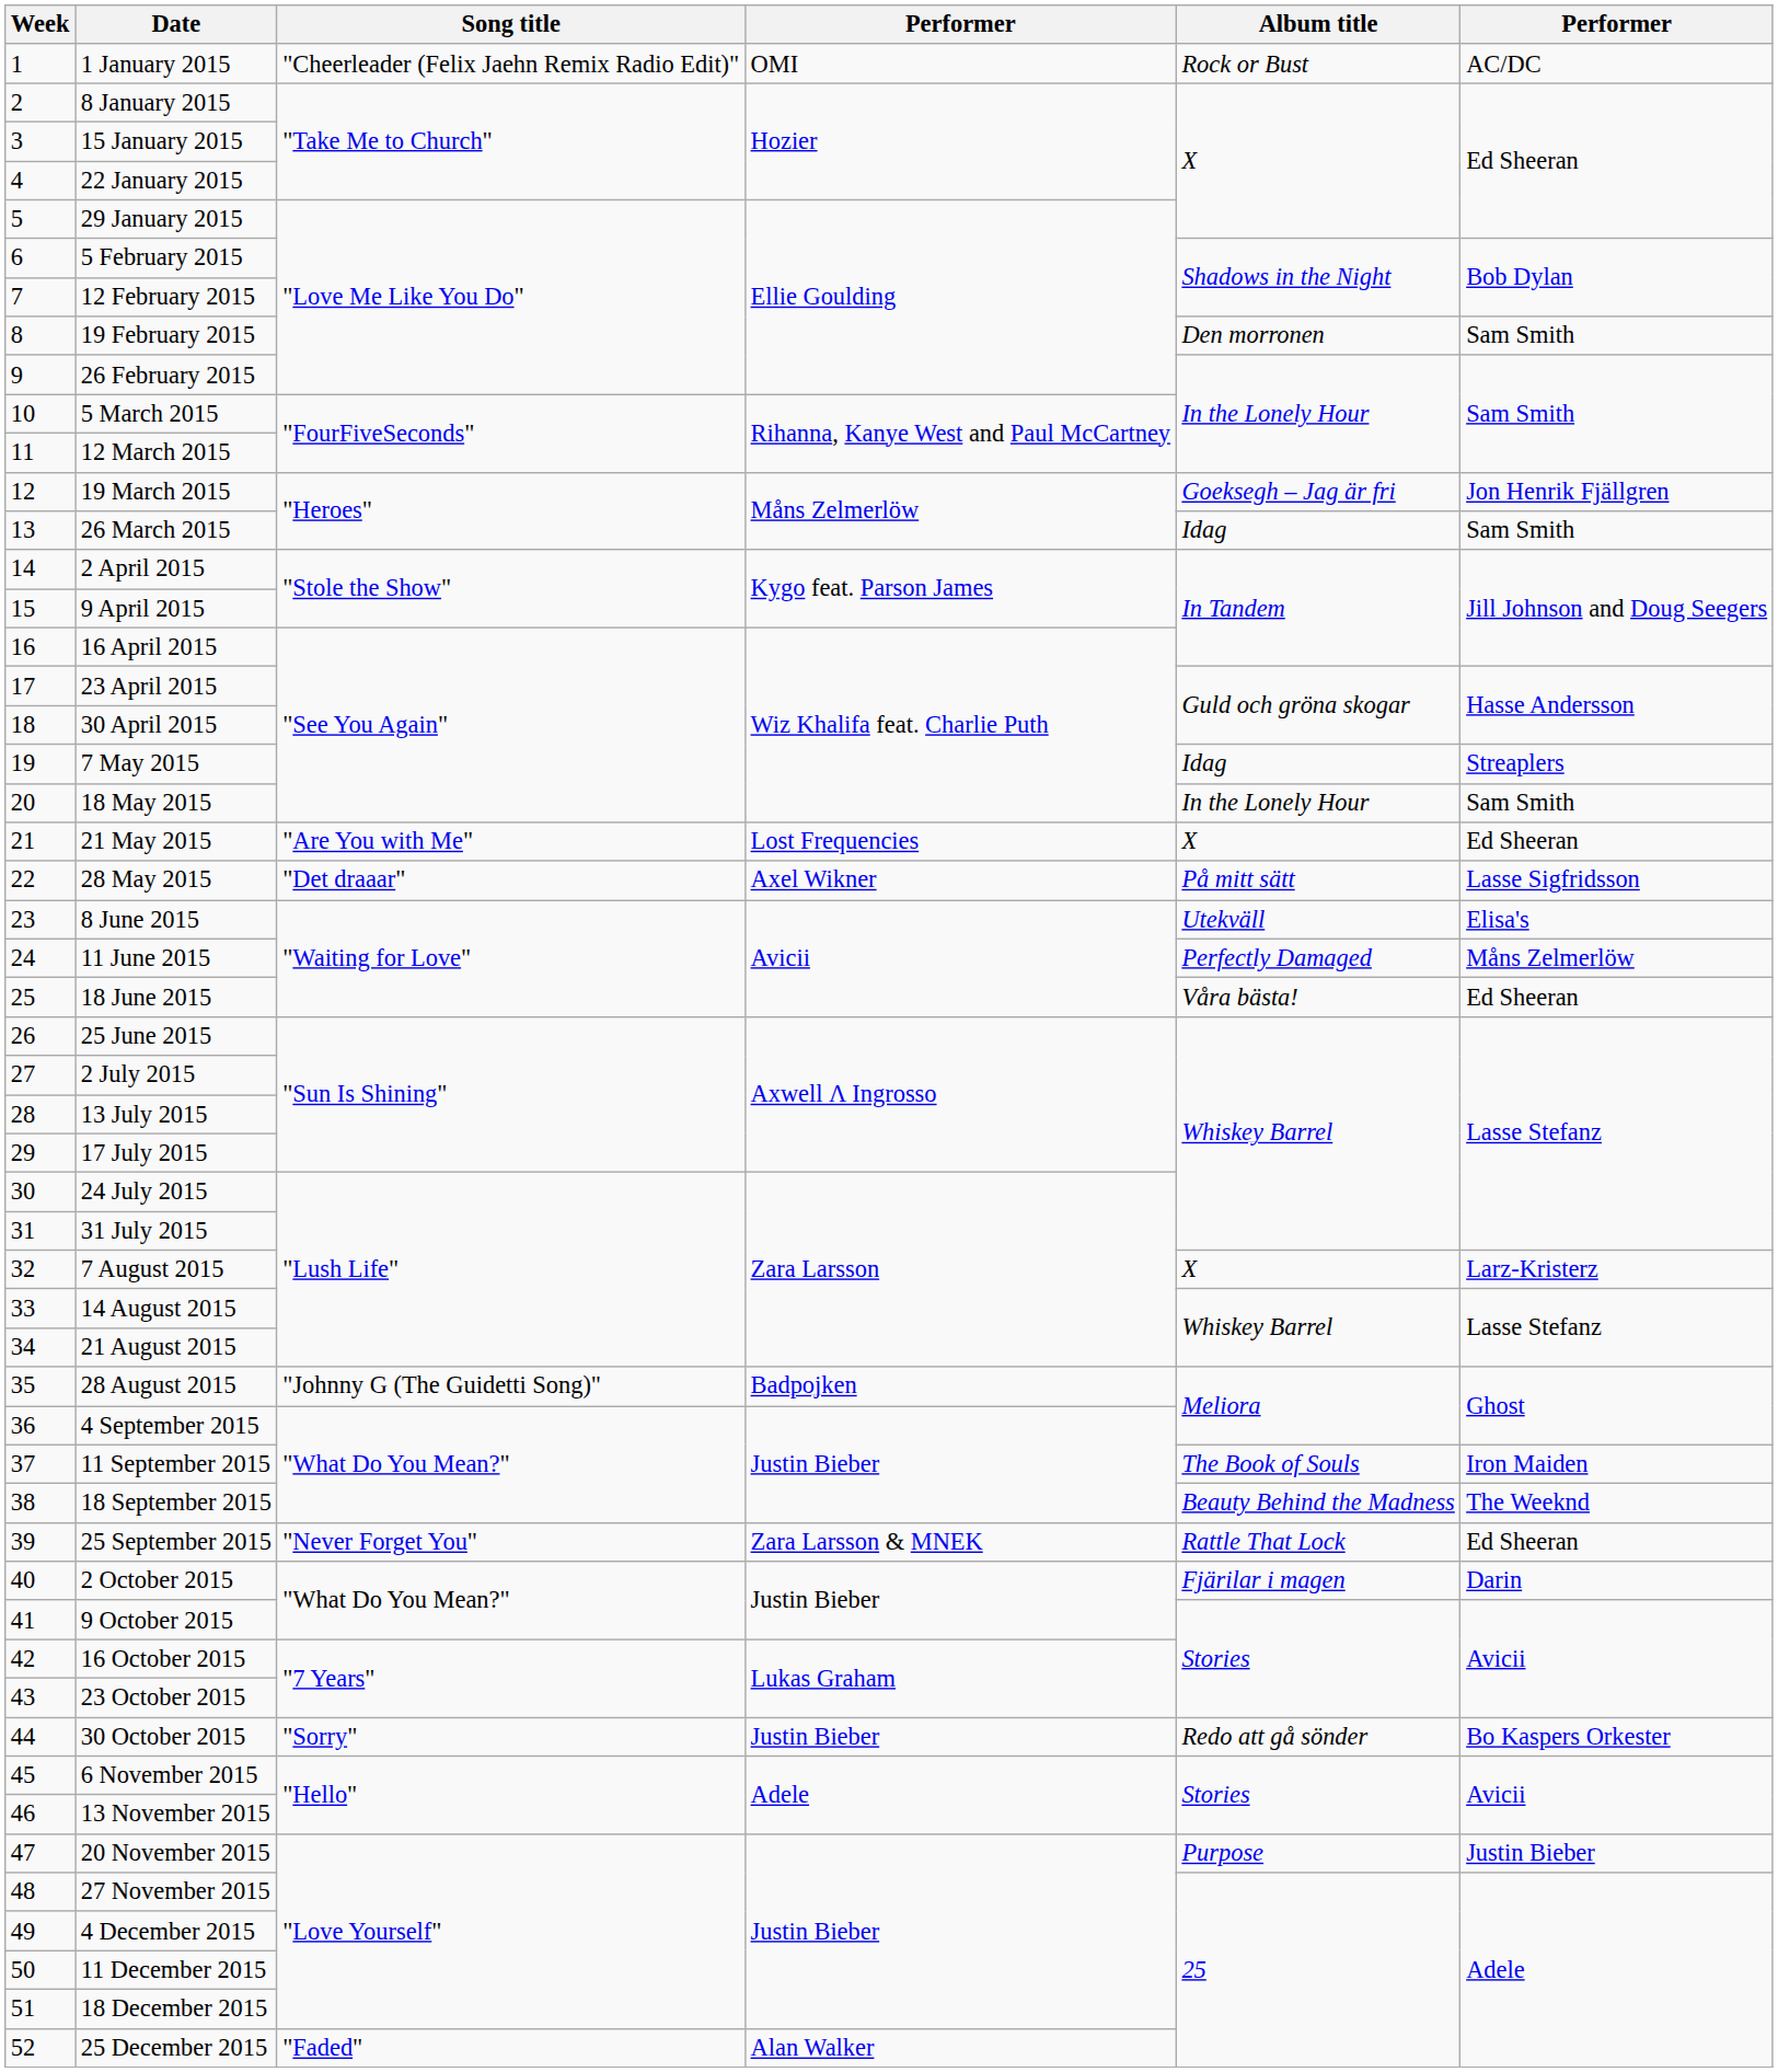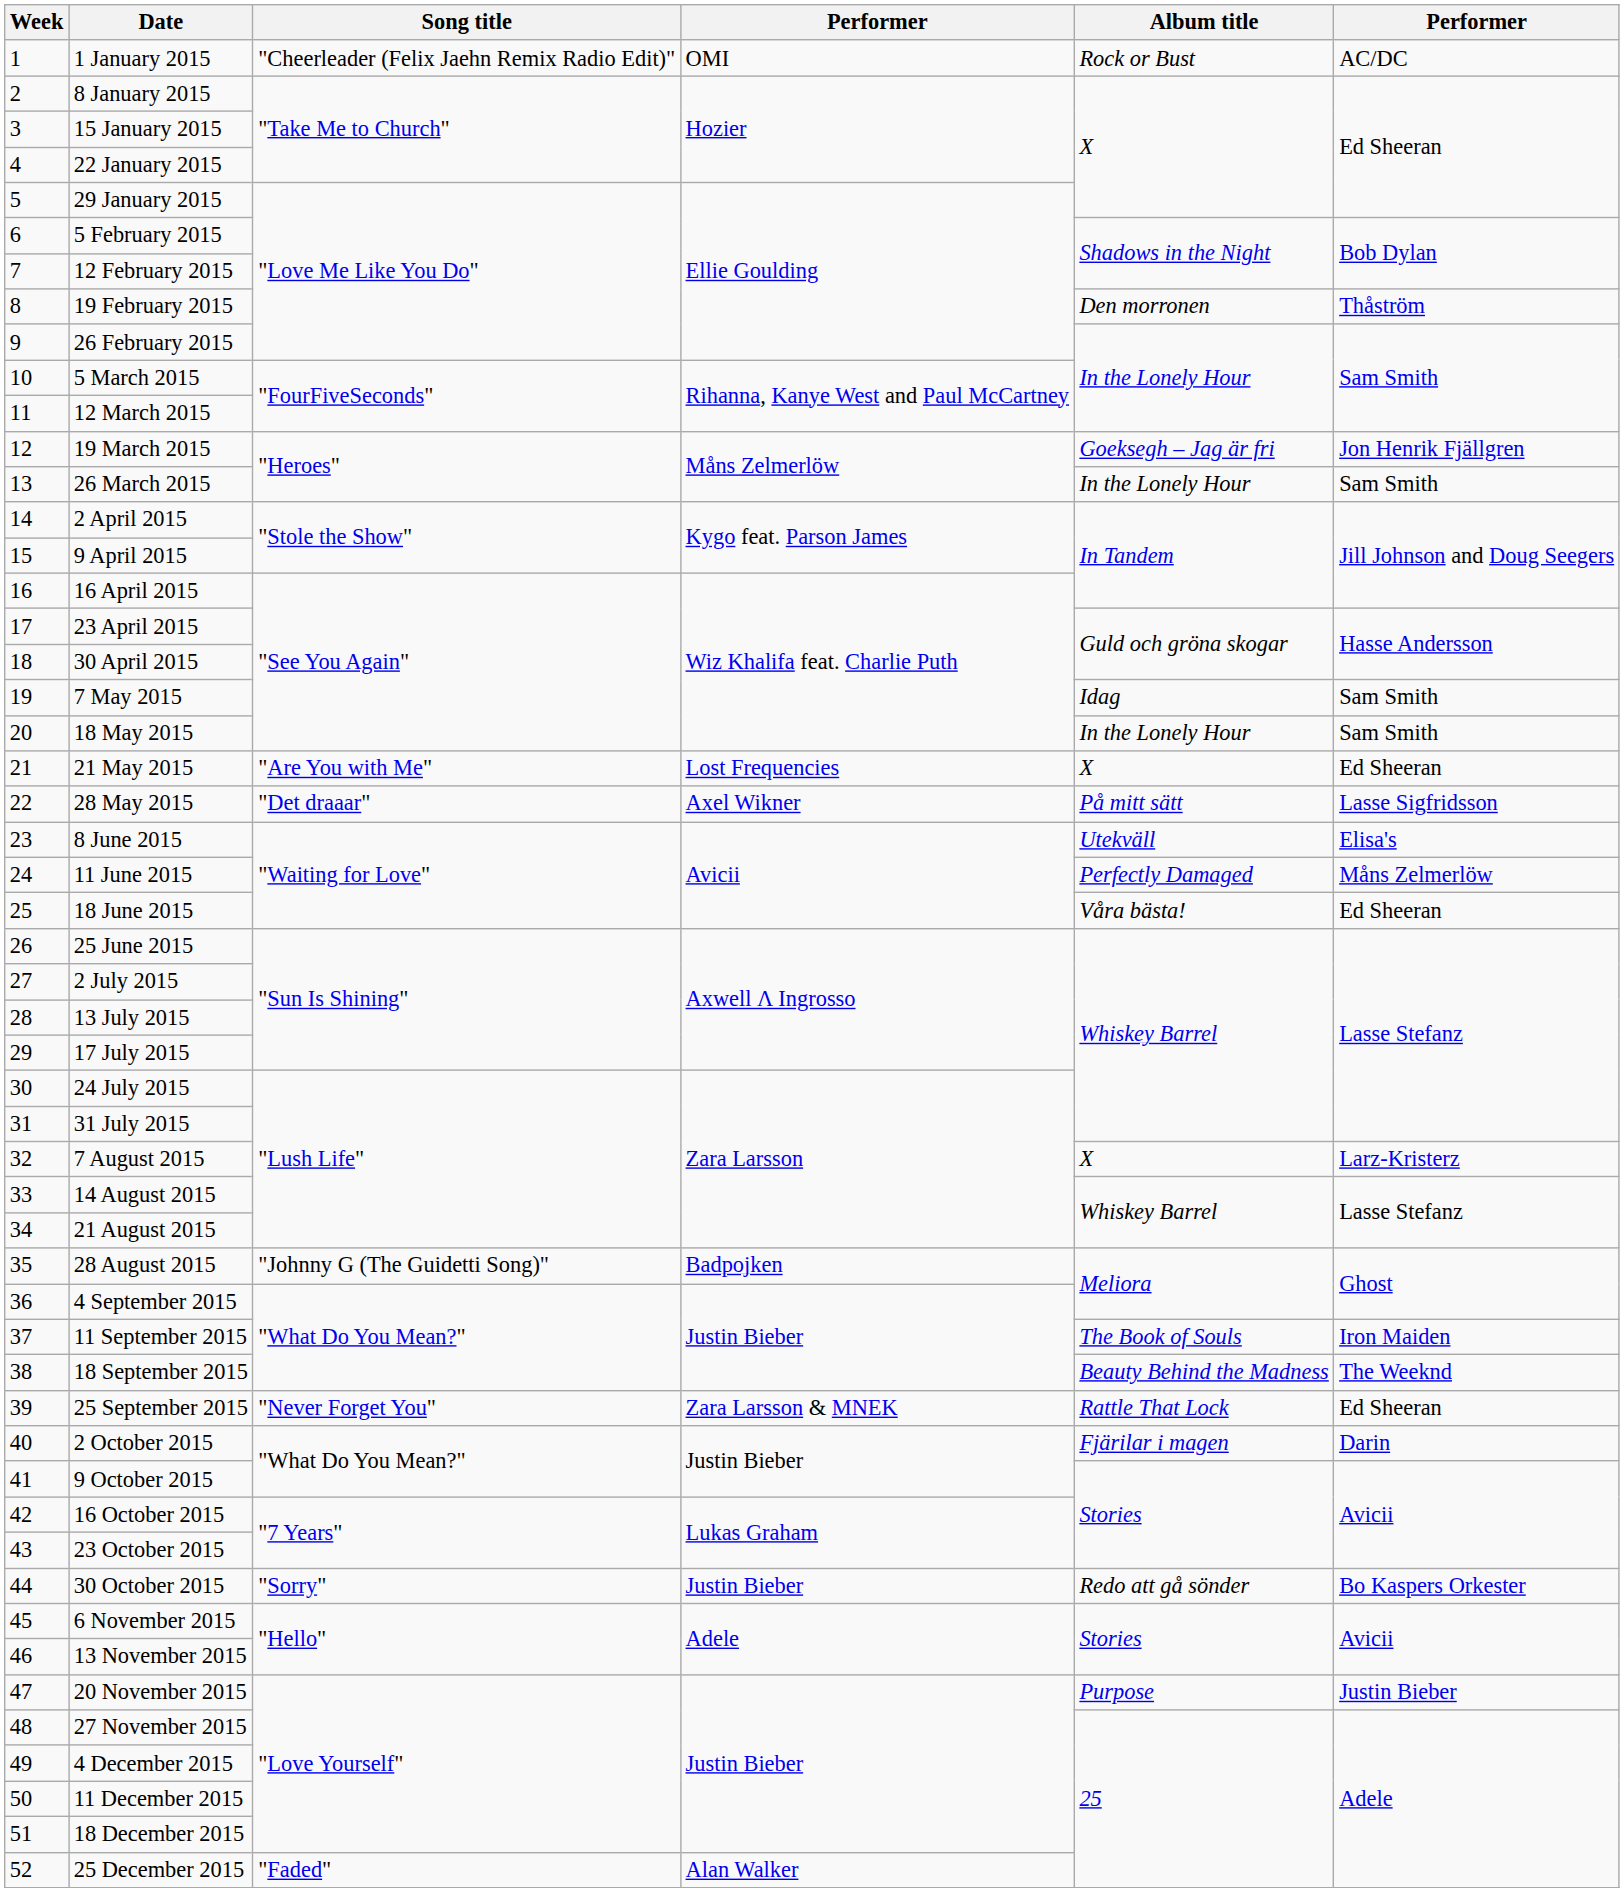 <table class="wikitable">
 <tr>
 <th>Week</th>
 <th>Date</th>
 <th>Song title</th>
 <th>Performer</th>
 <th>Album title</th>
 <th>Performer</th>
 </tr>
 <tr>
 <td>1</td>
 <td>1 January 2015</td>
 <td>"Cheerleader (Felix Jaehn Remix Radio Edit)"</td>
 <td>OMI</td>
 <td><em>Rock or Bust</em></td>
 <td>AC/DC</td>
 </tr>
 <tr>
 <td>2</td>
 <td>8 January 2015</td>
 <td rowspan=3>"<a href='#'>Take Me to Church</a>"</td>
 <td rowspan=3><a href='#'>Hozier</a></td>
 <td rowspan=4><em>X</em></td>
 <td rowspan=4>Ed Sheeran</td>
 </tr>
 <tr>
 <td>3</td>
 <td>15 January 2015</td>
 </tr>
 <tr>
 <td>4</td>
 <td>22 January 2015</td>
 </tr>
 <tr>
 <td>5</td>
 <td>29 January 2015</td>
 <td rowspan=5>"<a href='#'>Love Me Like You Do</a>"</td>
 <td rowspan=5><a href='#'>Ellie Goulding</a></td>
 </tr>
 <tr>
 <td>6</td>
 <td>5 February 2015</td>
 <td rowspan=2><em><a href='#'>Shadows in the Night</a></em></td>
 <td rowspan=2><a href='#'>Bob Dylan</a></td>
 </tr>
 <tr>
 <td>7</td>
 <td>12 February 2015</td>
 </tr>
 <tr>
 <td>8</td>
 <td>19 February 2015</td>
 <td><em>Den morronen</em></td>
-<td>Sam Smith</td>
+<td><a href='#'>Thåström</a></td>
 </tr>
 <tr>
 <td>9</td>
 <td>26 February 2015</td>
 <td rowspan=3><em><a href='#'>In the Lonely Hour</a></em></td>
 <td rowspan=3><a href='#'>Sam Smith</a></td>
 </tr>
 <tr>
 <td>10</td>
 <td>5 March 2015</td>
 <td rowspan=2>"<a href='#'>FourFiveSeconds</a>"</td>
 <td rowspan=2><a href='#'>Rihanna</a>, <a href='#'>Kanye West</a> and <a href='#'>Paul McCartney</a></td>
 </tr>
 <tr>
 <td>11</td>
 <td>12 March 2015</td>
 </tr>
 <tr>
 <td>12</td>
 <td>19 March 2015</td>
 <td rowspan=2>"<a href='#'>Heroes</a>"</td>
 <td rowspan=2><a href='#'>Måns Zelmerlöw</a></td>
 <td><em><a href='#'>Goeksegh – Jag är fri</a></em></td>
 <td><a href='#'>Jon Henrik Fjällgren</a></td>
 </tr>
 <tr>
 <td>13</td>
 <td>26 March 2015</td>
-<td><em>Idag</em></td>
+<td><em>In the Lonely Hour</em></td>
 <td>Sam Smith</td>
 </tr>
 <tr>
 <td>14</td>
 <td>2 April 2015</td>
 <td rowspan=2>"<a href='#'>Stole the Show</a>"</td>
 <td rowspan=2><a href='#'>Kygo</a> feat. <a href='#'>Parson James</a></td>
 <td rowspan=3><em><a href='#'>In Tandem</a></em></td>
 <td rowspan=3><a href='#'>Jill Johnson</a> and <a href='#'>Doug Seegers</a></td>
 </tr>
 <tr>
 <td>15</td>
 <td>9 April 2015</td>
 </tr>
 <tr>
 <td>16</td>
 <td>16 April 2015</td>
 <td rowspan=5>"<a href='#'>See You Again</a>"</td>
 <td rowspan=5><a href='#'>Wiz Khalifa</a> feat. <a href='#'>Charlie Puth</a></td>
 </tr>
 <tr>
 <td>17</td>
 <td>23 April 2015</td>
 <td rowspan=2><em>Guld och gröna skogar</em></td>
 <td rowspan=2><a href='#'>Hasse Andersson</a></td>
 </tr>
 <tr>
 <td>18</td>
 <td>30 April 2015</td>
 </tr>
 <tr>
 <td>19</td>
 <td>7 May 2015</td>
 <td><em>Idag</em></td>
-<td><a href='#'>Streaplers</a></td>
+<td>Sam Smith</td>
 </tr>
 <tr>
 <td>20</td>
 <td>18 May 2015 </td>
 <td><em>In the Lonely Hour</em></td>
 <td>Sam Smith</td>
 </tr>
 <tr>
 <td>21</td>
 <td>21 May 2015</td>
 <td>"<a href='#'>Are You with Me</a>"</td>
 <td><a href='#'>Lost Frequencies</a></td>
 <td><em>X</em></td>
 <td>Ed Sheeran</td>
 </tr>
 <tr>
 <td>22</td>
 <td>28 May 2015</td>
 <td>"<a href='#'>Det draaar</a>"</td>
 <td><a href='#'>Axel Wikner</a></td>
 <td><em><a href='#'>På mitt sätt</a></em></td>
 <td><a href='#'>Lasse Sigfridsson</a></td>
 </tr>
 <tr>
 <td>23</td>
 <td>8 June 2015 </td>
 <td rowspan=3>"<a href='#'>Waiting for Love</a>"</td>
 <td rowspan=3><a href='#'>Avicii</a></td>
 <td><em><a href='#'>Utekväll</a></em></td>
 <td><a href='#'>Elisa's</a></td>
 </tr>
 <tr>
 <td>24</td>
 <td>11 June 2015</td>
 <td><em><a href='#'>Perfectly Damaged</a></em></td>
 <td><a href='#'>Måns Zelmerlöw</a></td>
 </tr>
 <tr>
 <td>25</td>
 <td>18 June 2015</td>
 <td><em>Våra bästa!</em></td>
 <td>Ed Sheeran</td>
 </tr>
 <tr>
 <td>26</td>
 <td>25 June 2015</td>
 <td rowspan=4>"<a href='#'>Sun Is Shining</a>"</td>
 <td rowspan=4><a href='#'>Axwell Λ Ingrosso</a></td>
 <td rowspan=6><em><a href='#'>Whiskey Barrel</a></em></td>
 <td rowspan=6><a href='#'>Lasse Stefanz</a></td>
 </tr>
 <tr>
 <td>27</td>
 <td>2 July 2015</td>
 </tr>
 <tr>
 <td>28</td>
 <td>13 July 2015</td>
 </tr>
 <tr>
 <td>29</td>
 <td>17 July 2015</td>
 </tr>
 <tr>
 <td>30</td>
 <td>24 July 2015</td>
 <td rowspan=5>"<a href='#'>Lush Life</a>"</td>
 <td rowspan=5><a href='#'>Zara Larsson</a></td>
 </tr>
 <tr>
 <td>31</td>
 <td>31 July 2015</td>
 </tr>
 <tr>
 <td>32</td>
 <td>7 August 2015</td>
 <td><em>X</em></td>
 <td><a href='#'>Larz-Kristerz</a></td>
 </tr>
 <tr>
 <td>33</td>
 <td>14 August 2015</td>
 <td rowspan=2><em>Whiskey Barrel</em></td>
 <td rowspan=2>Lasse Stefanz</td>
 </tr>
 <tr>
 <td>34</td>
 <td>21 August 2015</td>
 </tr>
 <tr>
 <td>35</td>
 <td>28 August 2015</td>
 <td>"Johnny G (The Guidetti Song)"</td>
 <td><a href='#'>Badpojken</a></td>
 <td rowspan=2><em><a href='#'>Meliora</a></em></td>
 <td rowspan=2><a href='#'>Ghost</a></td>
 </tr>
 <tr>
 <td>36</td>
 <td>4 September 2015</td>
 <td rowspan=3>"<a href='#'>What Do You Mean?</a>"</td>
 <td rowspan=3><a href='#'>Justin Bieber</a></td>
 </tr>
 <tr>
 <td>37</td>
 <td>11 September 2015</td>
 <td><em><a href='#'>The Book of Souls</a></em></td>
 <td><a href='#'>Iron Maiden</a></td>
 </tr>
 <tr>
 <td>38</td>
 <td>18 September 2015</td>
 <td><em><a href='#'>Beauty Behind the Madness</a></em></td>
 <td><a href='#'>The Weeknd</a></td>
 </tr>
 <tr>
 <td>39</td>
 <td>25 September 2015</td>
 <td>"<a href='#'>Never Forget You</a>"</td>
 <td><a href='#'>Zara Larsson</a> & <a href='#'>MNEK</a></td>
 <td><em><a href='#'>Rattle That Lock</a></em></td>
 <td>Ed Sheeran</td>
 </tr>
 <tr>
 <td>40</td>
 <td>2 October 2015</td>
 <td rowspan = 2>"What Do You Mean?"</td>
 <td rowspan=2>Justin Bieber</td>
 <td><em><a href='#'>Fjärilar i magen</a></em></td>
 <td><a href='#'>Darin</a></td>
 </tr>
 <tr>
 <td>41</td>
 <td>9 October 2015</td>
 <td rowspan=3><em><a href='#'>Stories</a></em></td>
 <td rowspan=3><a href='#'>Avicii</a></td>
 </tr>
 <tr>
 <td>42</td>
 <td>16 October 2015</td>
 <td rowspan=2>"<a href='#'>7 Years</a>"</td>
 <td rowspan=2><a href='#'>Lukas Graham</a></td>
 </tr>
 <tr>
 <td>43</td>
 <td>23 October 2015</td>
 </tr>
 <tr>
 <td>44</td>
 <td>30 October 2015</td>
 <td>"<a href='#'>Sorry</a>"</td>
 <td><a href='#'>Justin Bieber</a></td>
 <td><em>Redo att gå sönder</em></td>
 <td><a href='#'>Bo Kaspers Orkester</a></td>
 </tr>
 <tr>
 <td>45</td>
 <td>6 November 2015</td>
 <td rowspan=2>"<a href='#'>Hello</a>"</td>
 <td rowspan=2><a href='#'>Adele</a></td>
 <td rowspan=2><em><a href='#'>Stories</a></em></td>
 <td rowspan=2><a href='#'>Avicii</a></td>
 </tr>
 <tr>
 <td>46</td>
 <td>13 November 2015</td>
 </tr>
 <tr>
 <td>47</td>
 <td>20 November 2015</td>
 <td rowspan=5>"<a href='#'>Love Yourself</a>"</td>
 <td rowspan=5><a href='#'>Justin Bieber</a></td>
 <td><em><a href='#'>Purpose</a></em></td>
 <td><a href='#'>Justin Bieber</a></td>
 </tr>
 <tr>
 <td>48</td>
 <td>27 November 2015</td>
 <td rowspan=5><em><a href='#'>25</a></em></td>
 <td rowspan=5><a href='#'>Adele</a></td>
 </tr>
 <tr>
 <td>49</td>
 <td>4 December 2015</td>
 </tr>
 <tr>
 <td>50</td>
 <td>11 December 2015</td>
 </tr>
 <tr>
 <td>51</td>
 <td>18 December 2015</td>
 </tr>
 <tr>
 <td>52</td>
 <td>25 December 2015</td>
 <td>"<a href='#'>Faded</a>"</td>
 <td><a href='#'>Alan Walker</a></td>
 </tr>
 <tr>
 </tr>
 </table>
